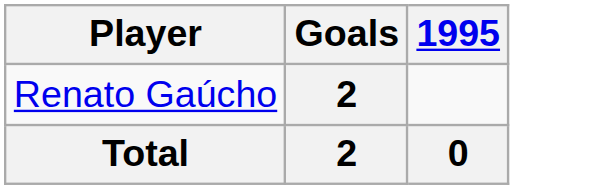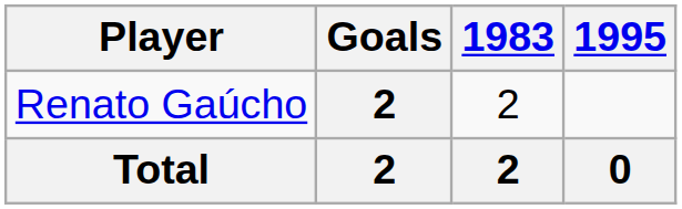 <table class="wikitable sortable" style="text-align:center;">
 <tr>
 <th>Player</th>
 <th>Goals</th>
+<th><a href='#'>1983</a></th>
 <th><a href='#'>1995</a></th>
 </tr>
 <tr>
 <td align="left"> <a href='#'>Renato Gaúcho</a></td>
 <th>2</th>
+<td>2</td>
 <td></td>
 </tr>
 <tr class="sortbottom">
 <th>Total</th>
 <th>2</th>
+<th>2</th>
 <th>0</th>
 </tr>
 </table>
